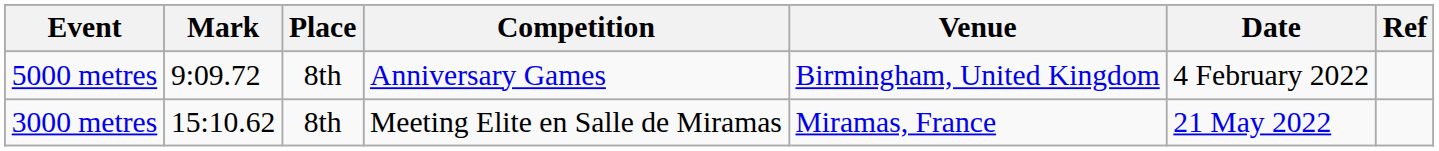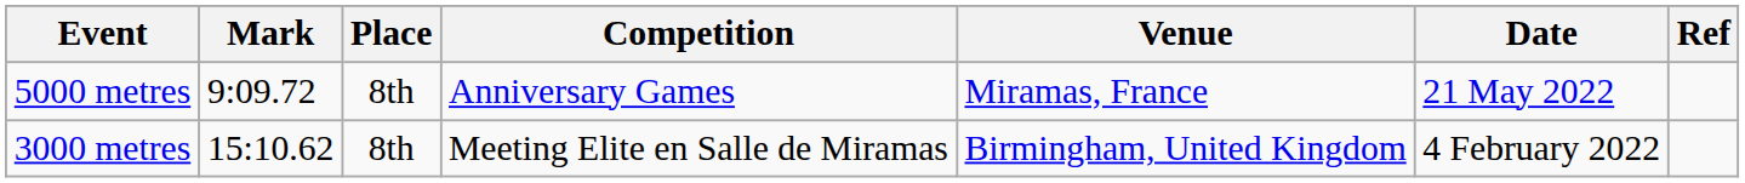 <table class="wikitable">
 <tr>
 <th>Event</th>
 <th>Mark</th>
 <th>Place</th>
 <th>Competition</th>
 <th>Venue</th>
 <th>Date</th>
 <th>Ref</th>
 </tr>
 <tr>
 <td><a href='#'>5000 metres</a></td>
 <td>9:09.72 </td>
 <td style="text-align:center;">8th</td>
 <td><a href='#'>Anniversary Games</a></td>
-<td><a href='#'>Birmingham, United Kingdom</a></td>
-<td>4 February 2022</td>
+<td><a href='#'>Miramas, France</a></td>
+<td><a href='#'>21 May 2022</a></td>
 <td></td>
 </tr>
 <tr>
 <td><a href='#'>3000 metres</a></td>
 <td>15:10.62</td>
 <td style="text-align:center;">8th</td>
 <td>Meeting Elite en Salle de Miramas</td>
-<td><a href='#'>Miramas, France</a></td>
-<td><a href='#'>21 May 2022</a></td>
+<td><a href='#'>Birmingham, United Kingdom</a></td>
+<td>4 February 2022</td>
 <td></td>
 </tr>
 </table>
